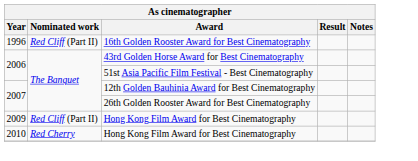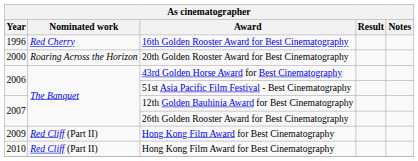 <table class="wikitable">
 <tr>
 <th colspan="5">As cinematographer</th>
 </tr>
 <tr>
 <th>Year</th>
 <th>Nominated work</th>
 <th>Award</th>
 <th>Result</th>
 <th>Notes</th>
 </tr>
 <tr>
 <td>1996</td>
-<td><em><a href='#'>Red Cliff</a></em> (Part II)</td>
+<td><em><a href='#'>Red Cherry</a></em></td>
 <td><a href='#'>16th Golden Rooster Award for Best Cinematography</a></td>
+<td></td>
+<td></td>
+</tr>
+<tr>
+<td>2000</td>
+<td><em>Roaring Across the Horizon</em></td>
+<td>20th Golden Rooster Award for Best Cinematography</td>
 <td></td>
 <td></td>
 </tr>
 <tr>
 <td rowspan="2">2006</td>
 <td rowspan="4"><em><a href='#'>The Banquet</a></em></td>
 <td><a href='#'>43rd Golden Horse Award</a> for <a href='#'>Best Cinematography</a></td>
 <td></td>
 <td></td>
 </tr>
 <tr>
 <td>51st <a href='#'>Asia Pacific Film Festival</a> - Best Cinematography</td>
 <td></td>
 <td></td>
 </tr>
 <tr>
 <td rowspan="2">2007</td>
 <td>12th <a href='#'>Golden Bauhinia Award</a> for Best Cinematography</td>
 <td></td>
 <td></td>
 </tr>
 <tr>
 <td>26th Golden Rooster Award for Best Cinematography</td>
 <td></td>
 <td></td>
 </tr>
 <tr>
 <td>2009</td>
 <td><em><a href='#'>Red Cliff</a></em> (Part II)</td>
 <td><a href='#'>Hong Kong Film Award</a> for Best Cinematography</td>
 <td></td>
 <td></td>
 </tr>
 <tr>
 <td>2010</td>
-<td><em><a href='#'>Red Cherry</a></em></td>
+<td><em><a href='#'>Red Cliff</a></em> (Part II)</td>
 <td>Hong Kong Film Award for Best Cinematography</td>
 <td></td>
 <td></td>
 </tr>
 <tr>
 </tr>
 </table>
